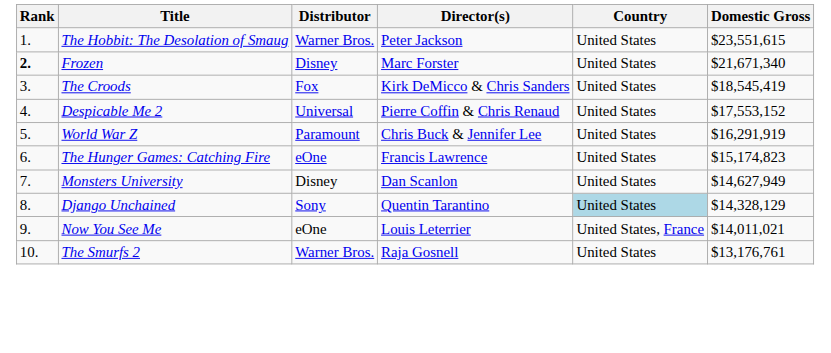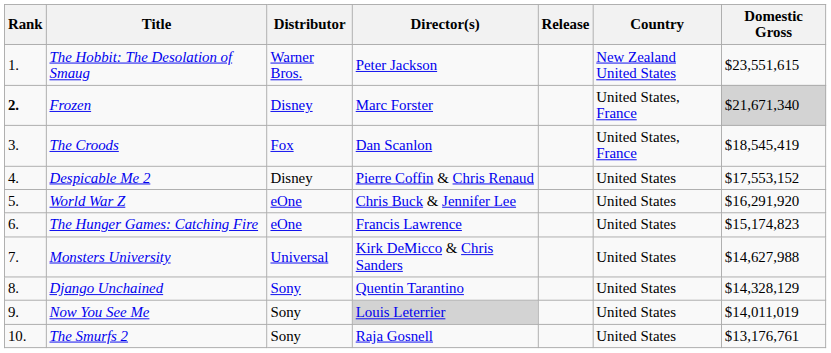 <table class="wikitable sortable" style="margin:auto; margin:auto;">
 <tr>
 <th>Rank</th>
 <th>Title</th>
 <th>Distributor</th>
 <th>Director(s)</th>
+<th>Release</th>
 <th>Country</th>
 <th>Domestic Gross</th>
 </tr>
 <tr>
 <td>1.</td>
 <td><em><a href='#'>The Hobbit: The Desolation of Smaug</a></em></td>
 <td><a href='#'>Warner Bros.</a></td>
 <td><a href='#'>Peter Jackson</a></td>
-<td>United States</td>
+<td></td>
+<td><a href='#'>New Zealand</a><br><a href='#'>United States</a></td>
 <td>$23,551,615</td>
 </tr>
 <tr>
 <td><strong>2.</strong></td>
 <td><em><a href='#'>Frozen</a></em></td>
 <td><a href='#'>Disney</a></td>
 <td><a href='#'>Marc Forster</a></td>
-<td>United States</td>
-<td>$21,671,340</td>
+<td></td>
+<td>United States, <a href='#'>France</a></td>
+<td style="background: lightgrey;">$21,671,340</td>
 </tr>
 <tr>
 <td>3.</td>
 <td><em><a href='#'>The Croods</a></em></td>
 <td><a href='#'>Fox</a></td>
-<td><a href='#'>Kirk DeMicco</a> & <a href='#'>Chris Sanders</a></td>
-<td>United States</td>
+<td><a href='#'>Dan Scanlon</a></td>
+<td></td>
+<td>United States, <a href='#'>France</a></td>
 <td>$18,545,419</td>
 </tr>
 <tr>
 <td>4.</td>
 <td><em><a href='#'>Despicable Me 2</a></em></td>
-<td><a href='#'>Universal</a></td>
+<td>Disney</td>
 <td><a href='#'>Pierre Coffin</a> & <a href='#'>Chris Renaud</a></td>
+<td></td>
 <td>United States</td>
 <td>$17,553,152</td>
 </tr>
 <tr>
 <td>5.</td>
 <td><em><a href='#'>World War Z</a></em></td>
-<td><a href='#'>Paramount</a></td>
+<td><a href='#'>eOne</a></td>
 <td><a href='#'>Chris Buck</a> & <a href='#'>Jennifer Lee</a></td>
+<td></td>
 <td>United States</td>
-<td>$16,291,919</td>
+<td>$16,291,920</td>
 </tr>
 <tr>
 <td>6.</td>
 <td><em><a href='#'>The Hunger Games: Catching Fire</a></em></td>
 <td><a href='#'>eOne</a></td>
 <td><a href='#'>Francis Lawrence</a></td>
+<td></td>
 <td>United States</td>
 <td>$15,174,823</td>
 </tr>
 <tr>
 <td>7.</td>
 <td><em><a href='#'>Monsters University</a></em></td>
-<td>Disney</td>
-<td><a href='#'>Dan Scanlon</a></td>
+<td><a href='#'>Universal</a></td>
+<td><a href='#'>Kirk DeMicco</a> & <a href='#'>Chris Sanders</a></td>
+<td></td>
 <td>United States</td>
-<td>$14,627,949</td>
+<td>$14,627,988</td>
 </tr>
 <tr>
 <td>8.</td>
 <td><em><a href='#'>Django Unchained</a></em></td>
 <td><a href='#'>Sony</a></td>
 <td><a href='#'>Quentin Tarantino</a></td>
-<td style="background: lightblue;">United States</td>
+<td></td>
+<td>United States</td>
 <td>$14,328,129</td>
 </tr>
 <tr>
 <td>9.</td>
 <td><em><a href='#'>Now You See Me</a></em></td>
-<td>eOne</td>
-<td><a href='#'>Louis Leterrier</a></td>
-<td>United States, <a href='#'>France</a></td>
-<td>$14,011,021</td>
+<td>Sony</td>
+<td style="background: lightgrey;"><a href='#'>Louis Leterrier</a></td>
+<td></td>
+<td>United States</td>
+<td>$14,011,019</td>
 </tr>
 <tr>
 <td>10.</td>
 <td><em><a href='#'>The Smurfs 2</a></em></td>
-<td><a href='#'>Warner Bros.</a></td>
+<td>Sony</td>
 <td><a href='#'>Raja Gosnell</a></td>
+<td></td>
 <td>United States</td>
 <td>$13,176,761</td>
 </tr>
 </table>
